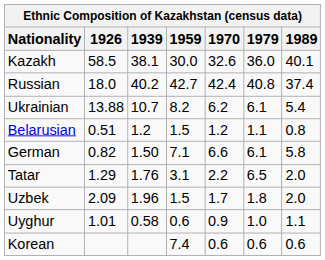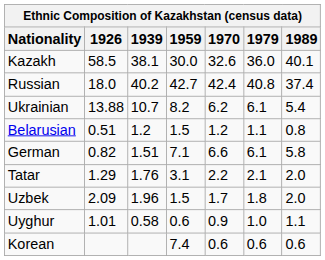 <table class="wikitable">
 <tr>
 <th colspan="7"><small>Ethnic Composition of Kazakhstan (census data)</small></th>
 </tr>
 <tr>
 <th>Nationality</th>
 <th>1926</th>
 <th>1939</th>
 <th>1959</th>
 <th>1970</th>
 <th>1979</th>
 <th>1989</th>
 </tr>
 <tr>
 <td>Kazakh</td>
 <td>58.5</td>
 <td>38.1</td>
 <td>30.0</td>
 <td>32.6</td>
 <td>36.0</td>
 <td>40.1</td>
 </tr>
 <tr>
 <td>Russian</td>
 <td>18.0</td>
 <td>40.2</td>
 <td>42.7</td>
 <td>42.4</td>
 <td>40.8</td>
 <td>37.4</td>
 </tr>
 <tr>
 <td>Ukrainian</td>
 <td>13.88</td>
 <td>10.7</td>
 <td>8.2</td>
 <td>6.2</td>
 <td>6.1</td>
 <td>5.4</td>
 </tr>
 <tr>
 <td><a href='#'>Belarusian</a></td>
 <td>0.51</td>
 <td>1.2</td>
 <td>1.5</td>
 <td>1.2</td>
 <td>1.1</td>
 <td>0.8</td>
 </tr>
 <tr>
 <td>German</td>
 <td>0.82</td>
-<td>1.50</td>
+<td>1.51</td>
 <td>7.1</td>
 <td>6.6</td>
 <td>6.1</td>
 <td>5.8</td>
 </tr>
 <tr>
 <td>Tatar</td>
 <td>1.29</td>
 <td>1.76</td>
 <td>3.1</td>
 <td>2.2</td>
-<td>6.5</td>
+<td>2.1</td>
 <td>2.0</td>
 </tr>
 <tr>
 <td>Uzbek</td>
 <td>2.09</td>
 <td>1.96</td>
 <td>1.5</td>
 <td>1.7</td>
 <td>1.8</td>
 <td>2.0</td>
 </tr>
 <tr>
 <td>Uyghur</td>
 <td>1.01</td>
 <td>0.58</td>
 <td>0.6</td>
 <td>0.9</td>
 <td>1.0</td>
 <td>1.1</td>
 </tr>
 <tr>
 <td>Korean</td>
 <td></td>
 <td></td>
 <td>7.4</td>
 <td>0.6</td>
 <td>0.6</td>
 <td>0.6</td>
 </tr>
 </table>
